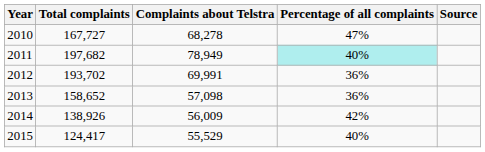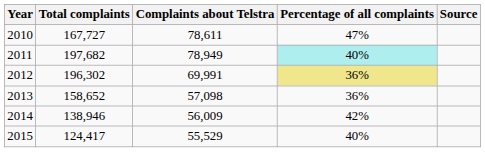 <table class="wikitable sortable">
 <tr style="background:#d8d8d8;">
 <th>Year</th>
 <th>Total complaints</th>
 <th>Complaints about Telstra</th>
 <th>Percentage of all complaints</th>
 <th>Source</th>
 </tr>
 <tr>
 <td>2010</td>
 <td style="text-align:center;">167,727</td>
-<td style="text-align:center;">68,278</td>
+<td style="text-align:center;">78,611</td>
 <td style="text-align:center;">47%</td>
 <td style="text-align:center;"></td>
 </tr>
 <tr>
 <td>2011</td>
 <td style="text-align:center;">197,682</td>
 <td style="text-align:center;">78,949</td>
 <td style="background: paleturquoise; text-align:center;">40%</td>
 <td style="text-align:center;"></td>
 </tr>
 <tr>
 <td>2012</td>
-<td style="text-align:center;">193,702</td>
+<td style="text-align:center;">196,302</td>
 <td style="text-align:center;">69,991</td>
-<td style="text-align:center;">36%</td>
+<td style="background: khaki; text-align:center;">36%</td>
 <td style="text-align:center;"></td>
 </tr>
 <tr>
 <td>2013</td>
 <td style="text-align:center;">158,652</td>
 <td style="text-align:center;">57,098</td>
 <td style="text-align:center;">36%</td>
 <td style="text-align:center;"></td>
 </tr>
 <tr>
 <td>2014</td>
-<td style="text-align:center;">138,926</td>
+<td style="text-align:center;">138,946</td>
 <td style="text-align:center;">56,009</td>
 <td style="text-align:center;">42%</td>
 <td style="text-align:center;"></td>
 </tr>
 <tr>
 <td>2015</td>
 <td style="text-align:center;">124,417</td>
 <td style="text-align:center;">55,529</td>
 <td style="text-align:center;">40%</td>
 <td style="text-align:center;"></td>
 </tr>
 </table>
